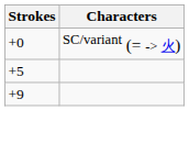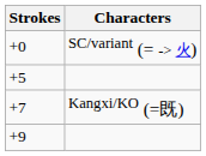 <table class="wikitable">
 <tr>
 <th>Strokes</th>
 <th>Characters</th>
 </tr>
 <tr --->
 <td>+0</td>
 <td style="font-size: large;"><sup>SC/variant</sup> (= <small>-> <a href='#'>火</a></small>) </td>
 </tr>
 <tr --->
 <td>+5</td>
 <td style="font-size: large;"></td>
 </tr>
 <tr --->
+<td>+7</td>
+<td style="font-size: large;"><sup>Kangxi/KO</sup> (=既)</td>
+</tr>
+<tr --->
 <td>+9</td>
 <td style="font-size: large;"></td>
 </tr>
 </table>
